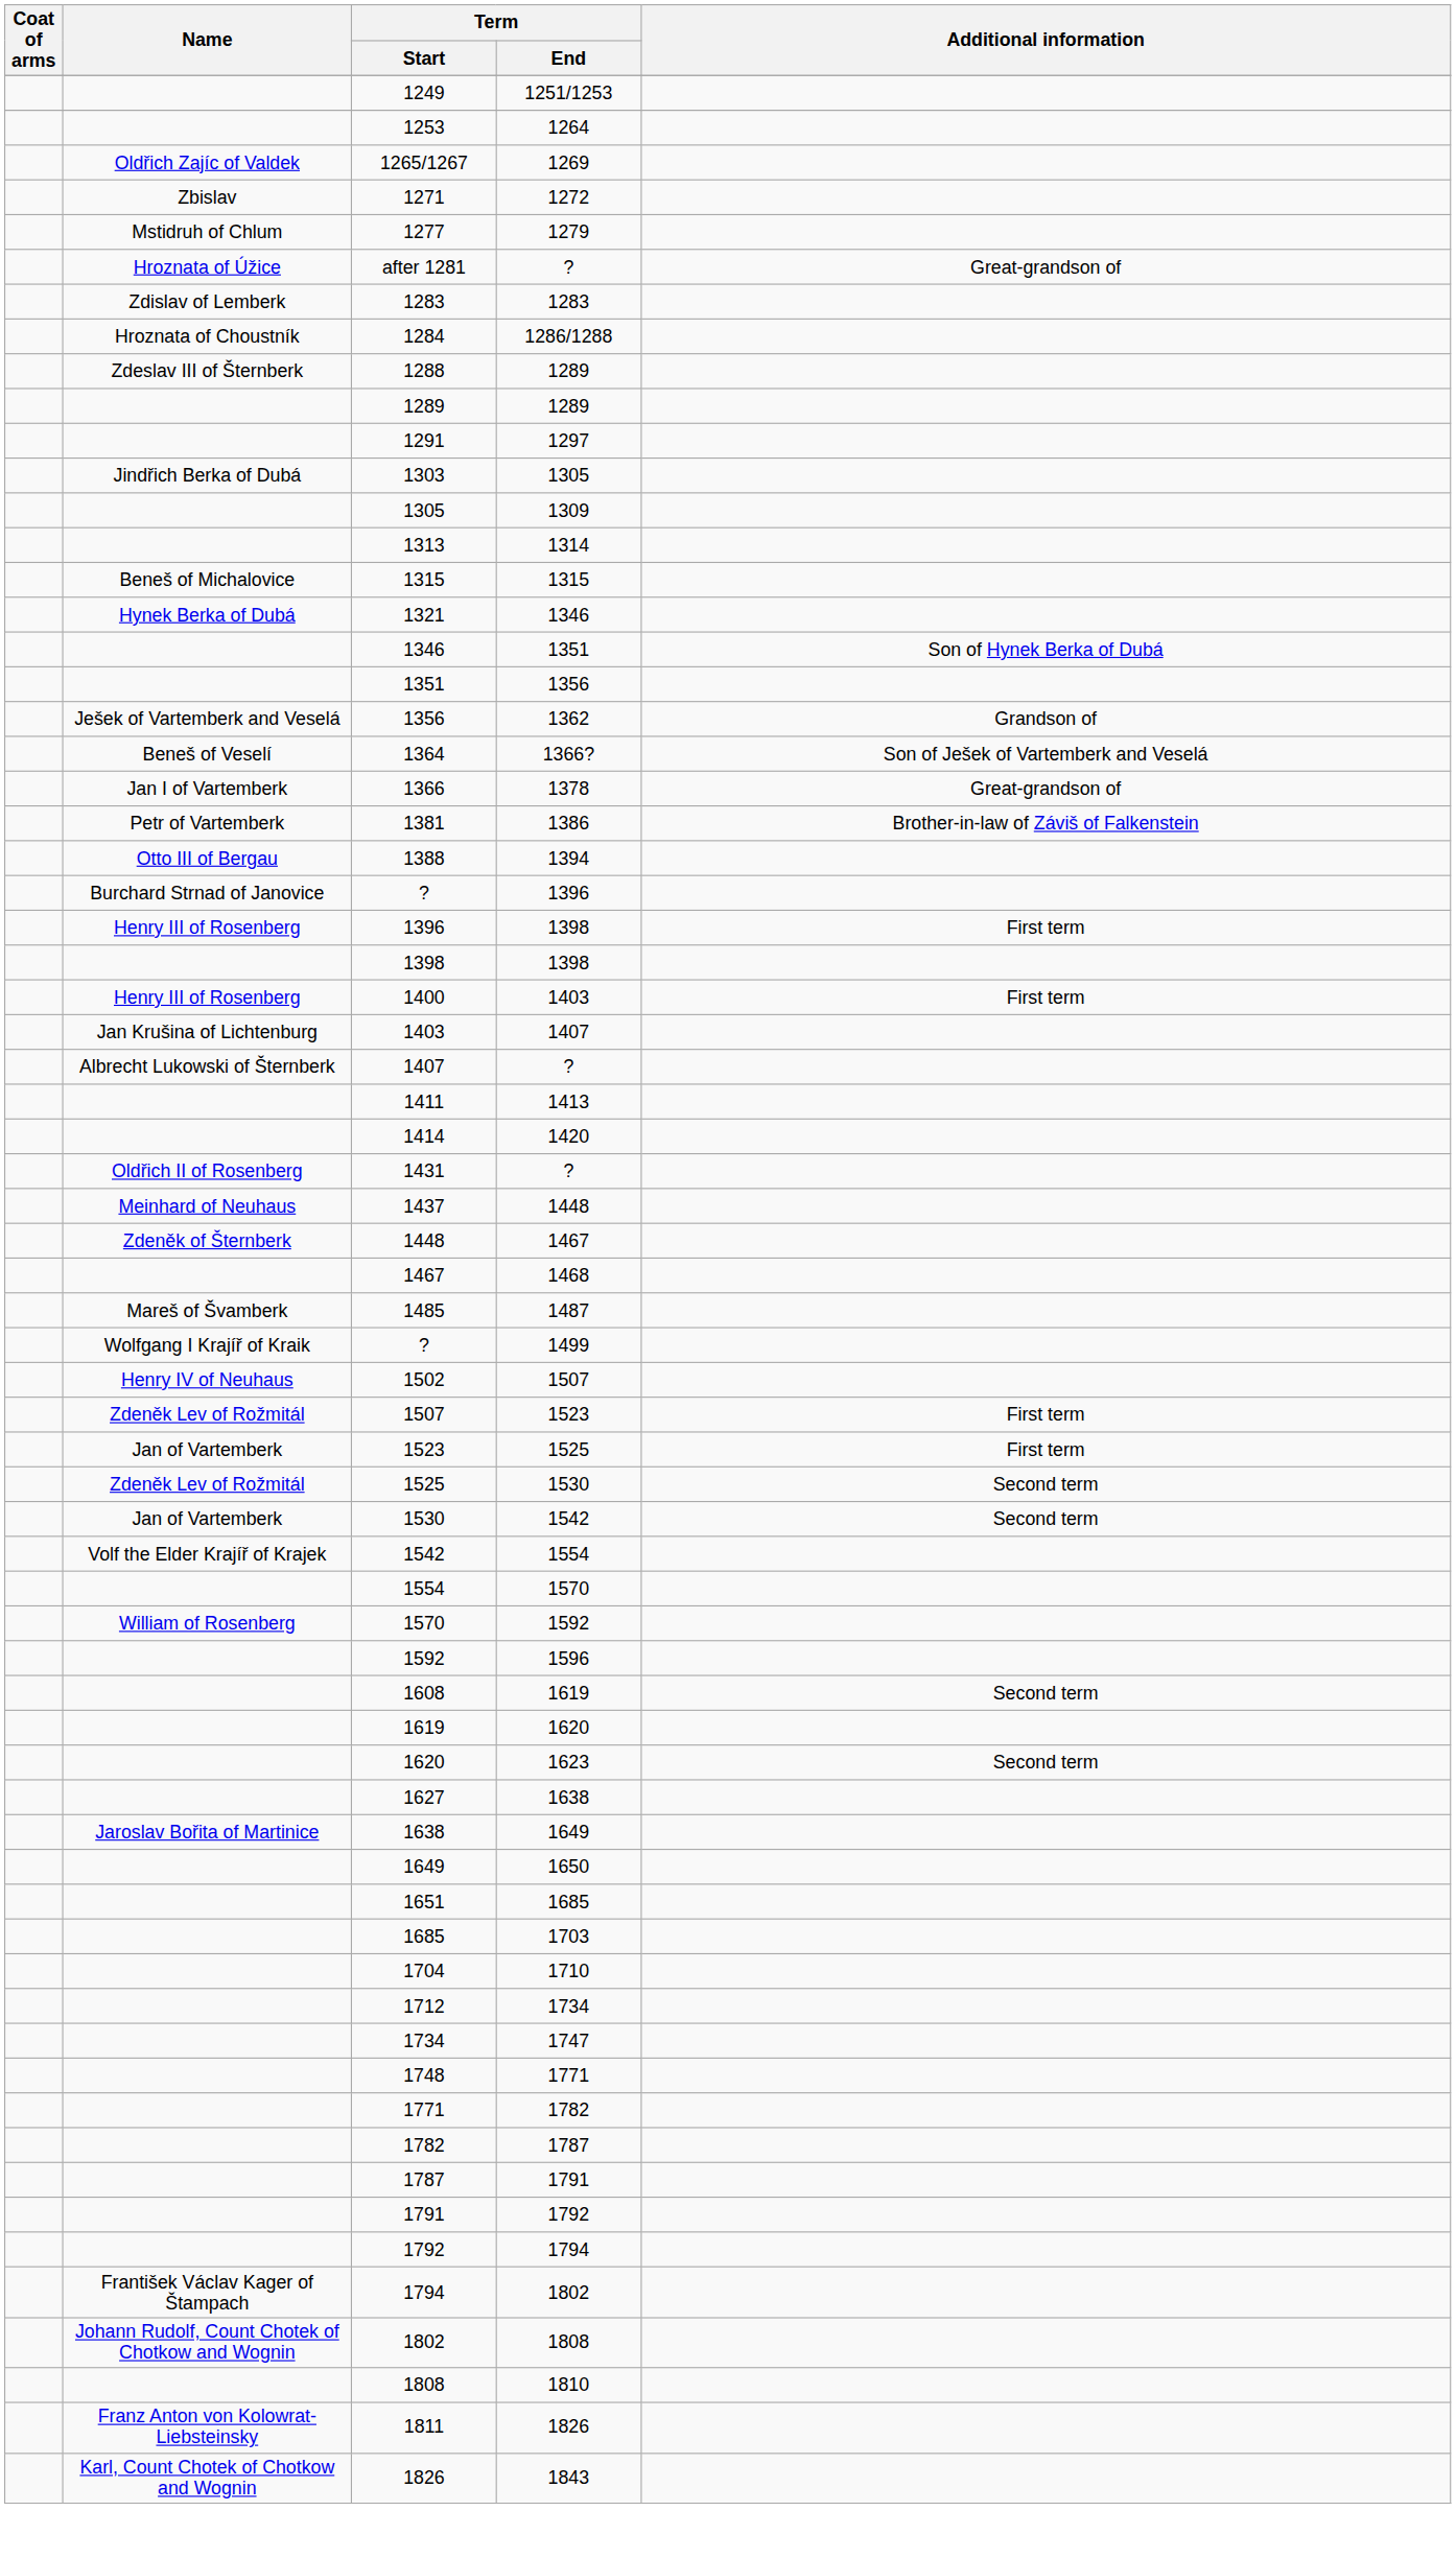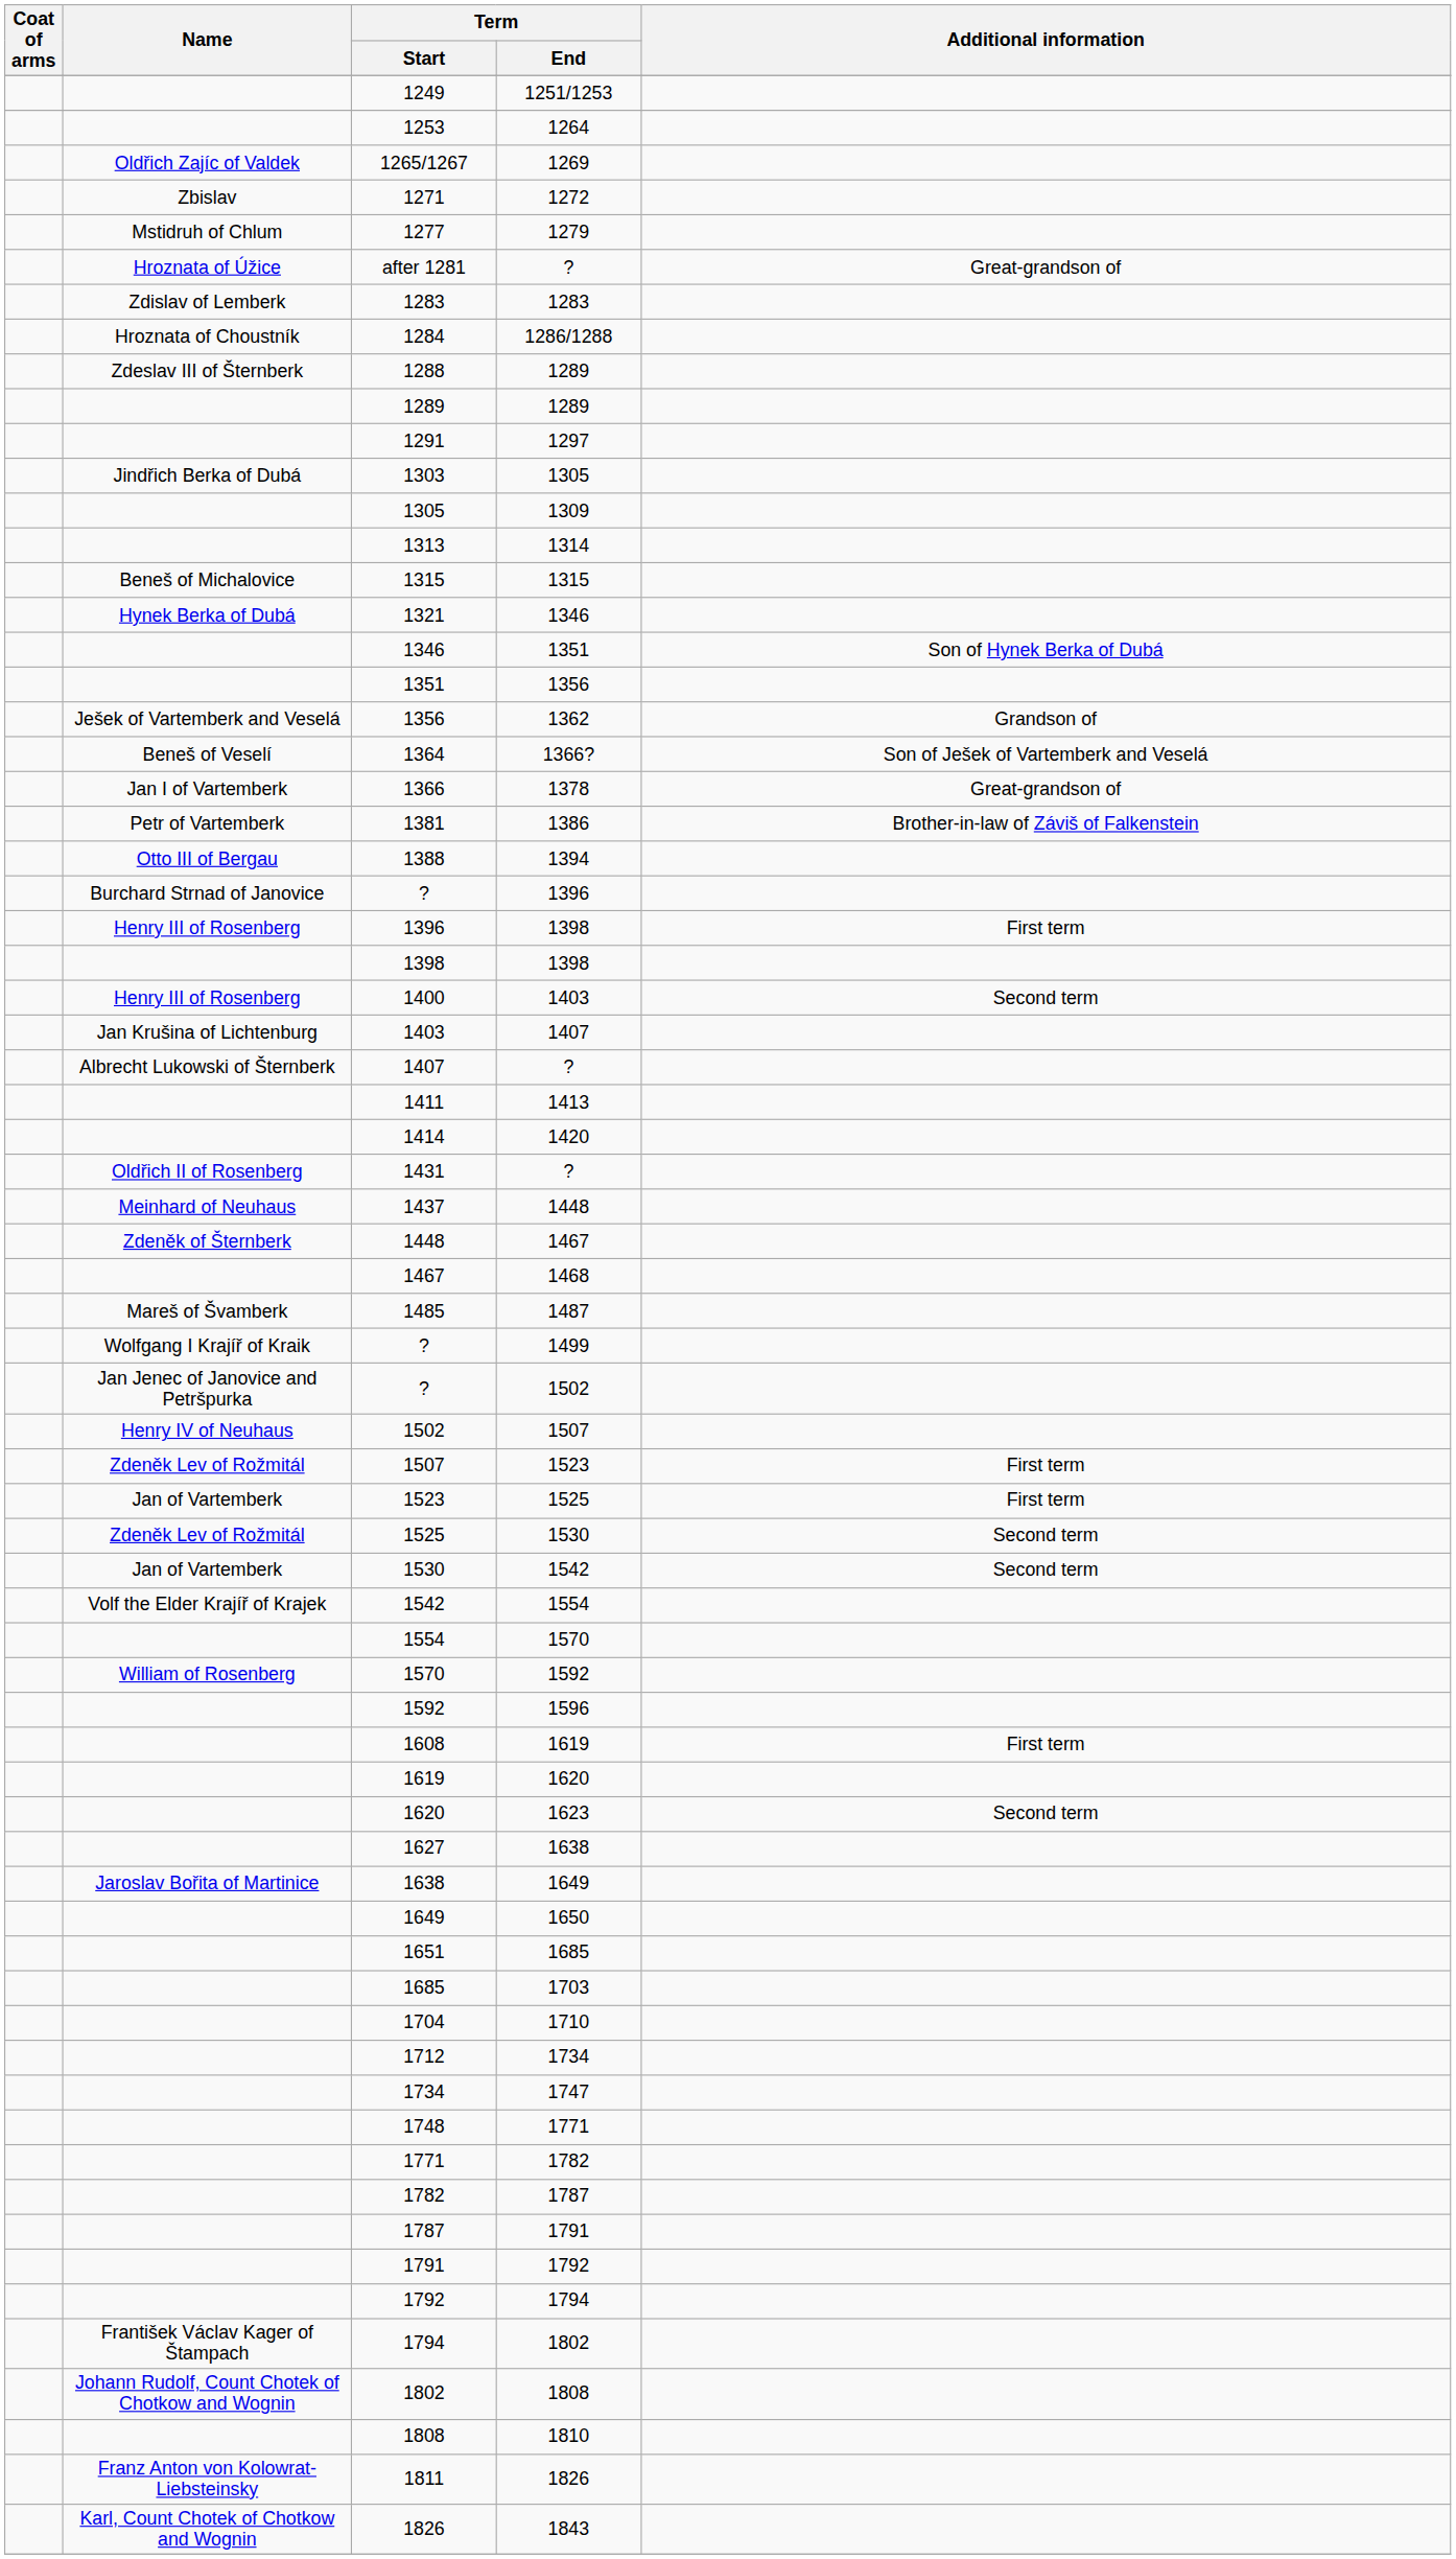 <table class="wikitable">
 <tr>
 <th rowspan="2" width="4%">Coat of arms</th>
 <th rowspan="2" width="20%">Name</th>
 <th colspan="2">Term</th>
 <th rowspan="2">Additional information</th>
 </tr>
 <tr>
 <th width="10%">Start</th>
 <th width="10%">End</th>
 </tr>
 <tr>
 </tr>
 <tr align="center" style="height:30px">
 <td></td>
 <td></td>
 <td>1249</td>
 <td>1251/1253</td>
 <td></td>
 </tr>
 <tr>
 </tr>
 <tr align="center" style="height:30px">
 <td></td>
 <td></td>
 <td>1253</td>
 <td>1264</td>
 <td></td>
 </tr>
 <tr align="center" style="height:30px">
 <td></td>
 <td><a href='#'>Oldřich Zajíc of Valdek</a></td>
 <td>1265/1267</td>
 <td>1269</td>
 <td></td>
 </tr>
 <tr align="center" style="height:30px">
 <td></td>
 <td>Zbislav</td>
 <td>1271</td>
 <td>1272</td>
 <td></td>
 </tr>
 <tr align="center" style="height:30px">
 <td></td>
 <td>Mstidruh of Chlum</td>
 <td>1277</td>
 <td>1279</td>
 <td></td>
 </tr>
 <tr align="center" style="height:30px">
 <td></td>
 <td><a href='#'>Hroznata of Úžice</a></td>
 <td>after 1281</td>
 <td>?</td>
 <td>Great-grandson of </td>
 </tr>
 <tr align="center" style="height:30px">
 <td></td>
 <td>Zdislav of Lemberk</td>
 <td>1283</td>
 <td>1283</td>
 <td></td>
 </tr>
 <tr align="center" style="height:30px">
 <td></td>
 <td>Hroznata of Choustník</td>
 <td>1284</td>
 <td>1286/1288</td>
 <td></td>
 </tr>
 <tr align="center" style="height:30px">
 <td></td>
 <td>Zdeslav III of Šternberk</td>
 <td>1288</td>
 <td>1289</td>
 <td></td>
 </tr>
 <tr align="center" style="height:30px">
 <td></td>
 <td></td>
 <td>1289</td>
 <td>1289</td>
 <td></td>
 </tr>
 <tr align="center" style="height:30px">
 <td></td>
 <td></td>
 <td>1291</td>
 <td>1297</td>
 <td></td>
 </tr>
 <tr align="center" style="height:30px">
 <td></td>
 <td>Jindřich Berka of Dubá</td>
 <td>1303</td>
 <td>1305</td>
 <td></td>
 </tr>
 <tr align="center" style="height:30px">
 <td></td>
 <td></td>
 <td>1305</td>
 <td>1309</td>
 <td></td>
 </tr>
 <tr align="center" style="height:30px">
 <td></td>
 <td></td>
 <td>1313</td>
 <td>1314</td>
 <td></td>
 </tr>
 <tr align="center" style="height:30px">
 <td></td>
 <td>Beneš of Michalovice</td>
 <td>1315</td>
 <td>1315</td>
 <td></td>
 </tr>
 <tr align="center" style="height:30px">
 <td></td>
 <td><a href='#'>Hynek Berka of Dubá</a></td>
 <td>1321</td>
 <td>1346</td>
 <td></td>
 </tr>
 <tr align="center" style="height:30px">
 <td></td>
 <td></td>
 <td>1346</td>
 <td>1351</td>
 <td>Son of <a href='#'>Hynek Berka of Dubá</a></td>
 </tr>
 <tr align="center" style="height:30px">
 <td></td>
 <td></td>
 <td>1351</td>
 <td>1356</td>
 <td></td>
 </tr>
 <tr align="center" style="height:30px">
 <td></td>
 <td>Ješek of Vartemberk and Veselá</td>
 <td>1356</td>
 <td>1362</td>
 <td>Grandson of </td>
 </tr>
 <tr align="center" style="height:30px">
 <td></td>
 <td>Beneš of Veselí</td>
 <td>1364</td>
 <td>1366?</td>
 <td>Son of Ješek of Vartemberk and Veselá</td>
 </tr>
 <tr align="center" style="height:30px">
 <td></td>
 <td>Jan I of Vartemberk</td>
 <td>1366</td>
 <td>1378</td>
 <td>Great-grandson of </td>
 </tr>
 <tr align="center" style="height:30px">
 <td></td>
 <td>Petr of Vartemberk</td>
 <td>1381</td>
 <td>1386</td>
 <td>Brother-in-law of <a href='#'>Záviš of Falkenstein</a></td>
 </tr>
 <tr align="center" style="height:30px">
 <td></td>
 <td><a href='#'>Otto III of Bergau</a></td>
 <td>1388</td>
 <td>1394</td>
 <td></td>
 </tr>
 <tr align="center" style="height:30px">
 <td></td>
 <td>Burchard Strnad of Janovice</td>
 <td>?</td>
 <td>1396</td>
 <td></td>
 </tr>
 <tr align="center" style="height:30px">
 <td></td>
 <td><a href='#'>Henry III of Rosenberg</a></td>
 <td>1396</td>
 <td>1398</td>
 <td>First term</td>
 </tr>
 <tr align="center" style="height:30px">
 <td></td>
 <td></td>
 <td>1398</td>
 <td>1398</td>
 <td></td>
 </tr>
 <tr align="center" style="height:30px">
 <td></td>
 <td><a href='#'>Henry III of Rosenberg</a></td>
 <td>1400</td>
 <td>1403</td>
-<td>First term</td>
+<td>Second term</td>
 </tr>
 <tr align="center" style="height:30px">
 <td></td>
 <td>Jan Krušina of Lichtenburg</td>
 <td>1403</td>
 <td>1407</td>
 <td></td>
 </tr>
 <tr align="center" style="height:30px">
 <td></td>
 <td>Albrecht Lukowski of Šternberk</td>
 <td>1407</td>
 <td>?</td>
 <td></td>
 </tr>
 <tr align="center" style="height:30px">
 <td></td>
 <td></td>
 <td>1411</td>
 <td>1413</td>
 <td></td>
 </tr>
 <tr align="center" style="height:30px">
 <td></td>
 <td></td>
 <td>1414</td>
 <td>1420</td>
 <td></td>
 </tr>
 <tr align="center" style="height:30px">
 <td></td>
 <td><a href='#'>Oldřich II of Rosenberg</a></td>
 <td>1431</td>
 <td>?</td>
 <td></td>
 </tr>
 <tr align="center" style="height:30px">
 <td></td>
 <td><a href='#'>Meinhard of Neuhaus</a></td>
 <td>1437</td>
 <td>1448</td>
 <td></td>
 </tr>
 <tr align="center" style="height:30px">
 <td></td>
 <td><a href='#'>Zdeněk of Šternberk</a></td>
 <td>1448</td>
 <td>1467</td>
 <td></td>
 </tr>
 <tr align="center" style="height:30px">
 <td></td>
 <td></td>
 <td>1467</td>
 <td>1468</td>
 <td></td>
 </tr>
 <tr align="center" style="height:30px">
 <td></td>
 <td>Mareš of Švamberk</td>
 <td>1485</td>
 <td>1487</td>
 <td></td>
 </tr>
 <tr align="center" style="height:30px">
 <td></td>
 <td>Wolfgang I Krajíř of Kraik</td>
 <td>?</td>
 <td>1499</td>
 <td></td>
 </tr>
 <tr align="center" style="height:30px">
 <td></td>
+<td>Jan Jenec of Janovice and Petršpurka</td>
+<td>?</td>
+<td>1502</td>
+<td></td>
+</tr>
+<tr align="center" style="height:30px">
+<td></td>
 <td><a href='#'>Henry IV of Neuhaus</a></td>
 <td>1502</td>
 <td>1507</td>
 <td></td>
 </tr>
 <tr align="center" style="height:30px">
 <td></td>
 <td><a href='#'>Zdeněk Lev of Rožmitál</a></td>
 <td>1507</td>
 <td>1523</td>
 <td>First term</td>
 </tr>
 <tr align="center" style="height:30px">
 <td></td>
 <td>Jan of Vartemberk</td>
 <td>1523</td>
 <td>1525</td>
 <td>First term</td>
 </tr>
 <tr align="center" style="height:30px">
 <td></td>
 <td><a href='#'>Zdeněk Lev of Rožmitál</a></td>
 <td>1525</td>
 <td>1530</td>
 <td>Second term</td>
 </tr>
 <tr align="center" style="height:30px">
 <td></td>
 <td>Jan of Vartemberk</td>
 <td>1530</td>
 <td>1542</td>
 <td>Second term</td>
 </tr>
 <tr align="center" style="height:30px">
 <td></td>
 <td>Volf the Elder Krajíř of Krajek</td>
 <td>1542</td>
 <td>1554</td>
 <td></td>
 </tr>
 <tr align="center" style="height:30px">
 <td></td>
 <td></td>
 <td>1554</td>
 <td>1570</td>
 <td></td>
 </tr>
 <tr align="center" style="height:30px">
 <td></td>
 <td><a href='#'>William of Rosenberg</a></td>
 <td>1570</td>
 <td>1592</td>
 <td></td>
 </tr>
 <tr align="center" style="height:30px">
 <td></td>
 <td></td>
 <td>1592</td>
 <td>1596</td>
 <td></td>
 </tr>
 <tr align="center" style="height:30px">
 <td></td>
 <td></td>
 <td>1608</td>
 <td>1619</td>
-<td>Second term</td>
+<td>First term</td>
 </tr>
 <tr align="center" style="height:30px">
 <td></td>
 <td></td>
 <td>1619</td>
 <td>1620</td>
 <td></td>
 </tr>
 <tr align="center" style="height:30px">
 <td></td>
 <td></td>
 <td>1620</td>
 <td>1623</td>
 <td>Second term</td>
 </tr>
 <tr align="center" style="height:30px">
 <td></td>
 <td></td>
 <td>1627</td>
 <td>1638</td>
 <td></td>
 </tr>
 <tr align="center" style="height:30px">
 <td></td>
 <td><a href='#'>Jaroslav Bořita of Martinice</a></td>
 <td>1638</td>
 <td>1649</td>
 <td></td>
 </tr>
 <tr align="center" style="height:30px">
 <td></td>
 <td></td>
 <td>1649</td>
 <td>1650</td>
 <td></td>
 </tr>
 <tr align="center" style="height:30px">
 <td></td>
 <td></td>
 <td>1651</td>
 <td>1685</td>
 <td></td>
 </tr>
 <tr align="center" style="height:30px">
 <td></td>
 <td></td>
 <td>1685</td>
 <td>1703</td>
 <td></td>
 </tr>
 <tr align="center" style="height:30px">
 <td></td>
 <td></td>
 <td>1704</td>
 <td>1710</td>
 <td></td>
 </tr>
 <tr align="center" style="height:30px">
 <td></td>
 <td></td>
 <td>1712</td>
 <td>1734</td>
 <td></td>
 </tr>
 <tr align="center" style="height:30px">
 <td></td>
 <td></td>
 <td>1734</td>
 <td>1747</td>
 <td></td>
 </tr>
 <tr align="center" style="height:30px">
 <td></td>
 <td></td>
 <td>1748</td>
 <td>1771</td>
 <td></td>
 </tr>
 <tr align="center" style="height:30px">
 <td></td>
 <td></td>
 <td>1771</td>
 <td>1782</td>
 <td></td>
 </tr>
 <tr align="center" style="height:30px">
 <td></td>
 <td></td>
 <td>1782</td>
 <td>1787</td>
 <td></td>
 </tr>
 <tr align="center" style="height:30px">
 <td></td>
 <td></td>
 <td>1787</td>
 <td>1791</td>
 <td></td>
 </tr>
 <tr align="center" style="height:30px">
 <td></td>
 <td></td>
 <td>1791</td>
 <td>1792</td>
 <td></td>
 </tr>
 <tr align="center" style="height:30px">
 <td></td>
 <td></td>
 <td>1792</td>
 <td>1794</td>
 <td></td>
 </tr>
 <tr align="center" style="height:30px">
 <td></td>
 <td>František Václav Kager of Štampach</td>
 <td>1794</td>
 <td>1802</td>
 <td></td>
 </tr>
 <tr align="center" style="height:30px">
 <td></td>
 <td><a href='#'>Johann Rudolf, Count Chotek of Chotkow and Wognin</a></td>
 <td>1802</td>
 <td>1808</td>
 <td></td>
 </tr>
 <tr align="center" style="height:30px">
 <td></td>
 <td></td>
 <td>1808</td>
 <td>1810</td>
 <td></td>
 </tr>
 <tr align="center" style="height:30px">
 <td></td>
 <td><a href='#'>Franz Anton von Kolowrat-Liebsteinsky</a></td>
 <td>1811</td>
 <td>1826</td>
 <td></td>
 </tr>
 <tr align="center" style="height:30px">
 <td></td>
 <td><a href='#'>Karl, Count Chotek of Chotkow and Wognin</a></td>
 <td>1826</td>
 <td>1843</td>
 <td></td>
 </tr>
 <tr>
 </tr>
 </table>
